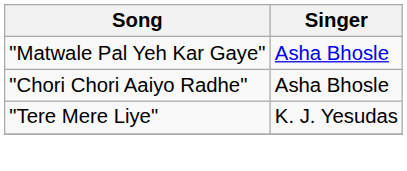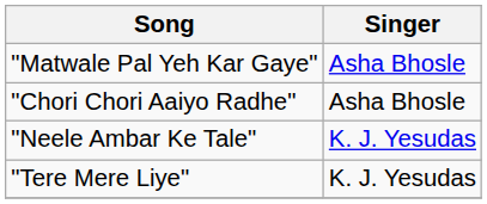 <table class="wikitable">
 <tr>
 <th>Song</th>
 <th>Singer</th>
 </tr>
 <tr>
 <td>"Matwale Pal Yeh Kar Gaye"</td>
 <td><a href='#'>Asha Bhosle</a></td>
 </tr>
 <tr>
 <td>"Chori Chori Aaiyo Radhe"</td>
 <td>Asha Bhosle</td>
 </tr>
 <tr>
+<td>"Neele Ambar Ke Tale"</td>
+<td><a href='#'>K. J. Yesudas</a></td>
+</tr>
+<tr>
 <td>"Tere Mere Liye"</td>
 <td>K. J. Yesudas</td>
 </tr>
 <tr>
 </tr>
 </table>
